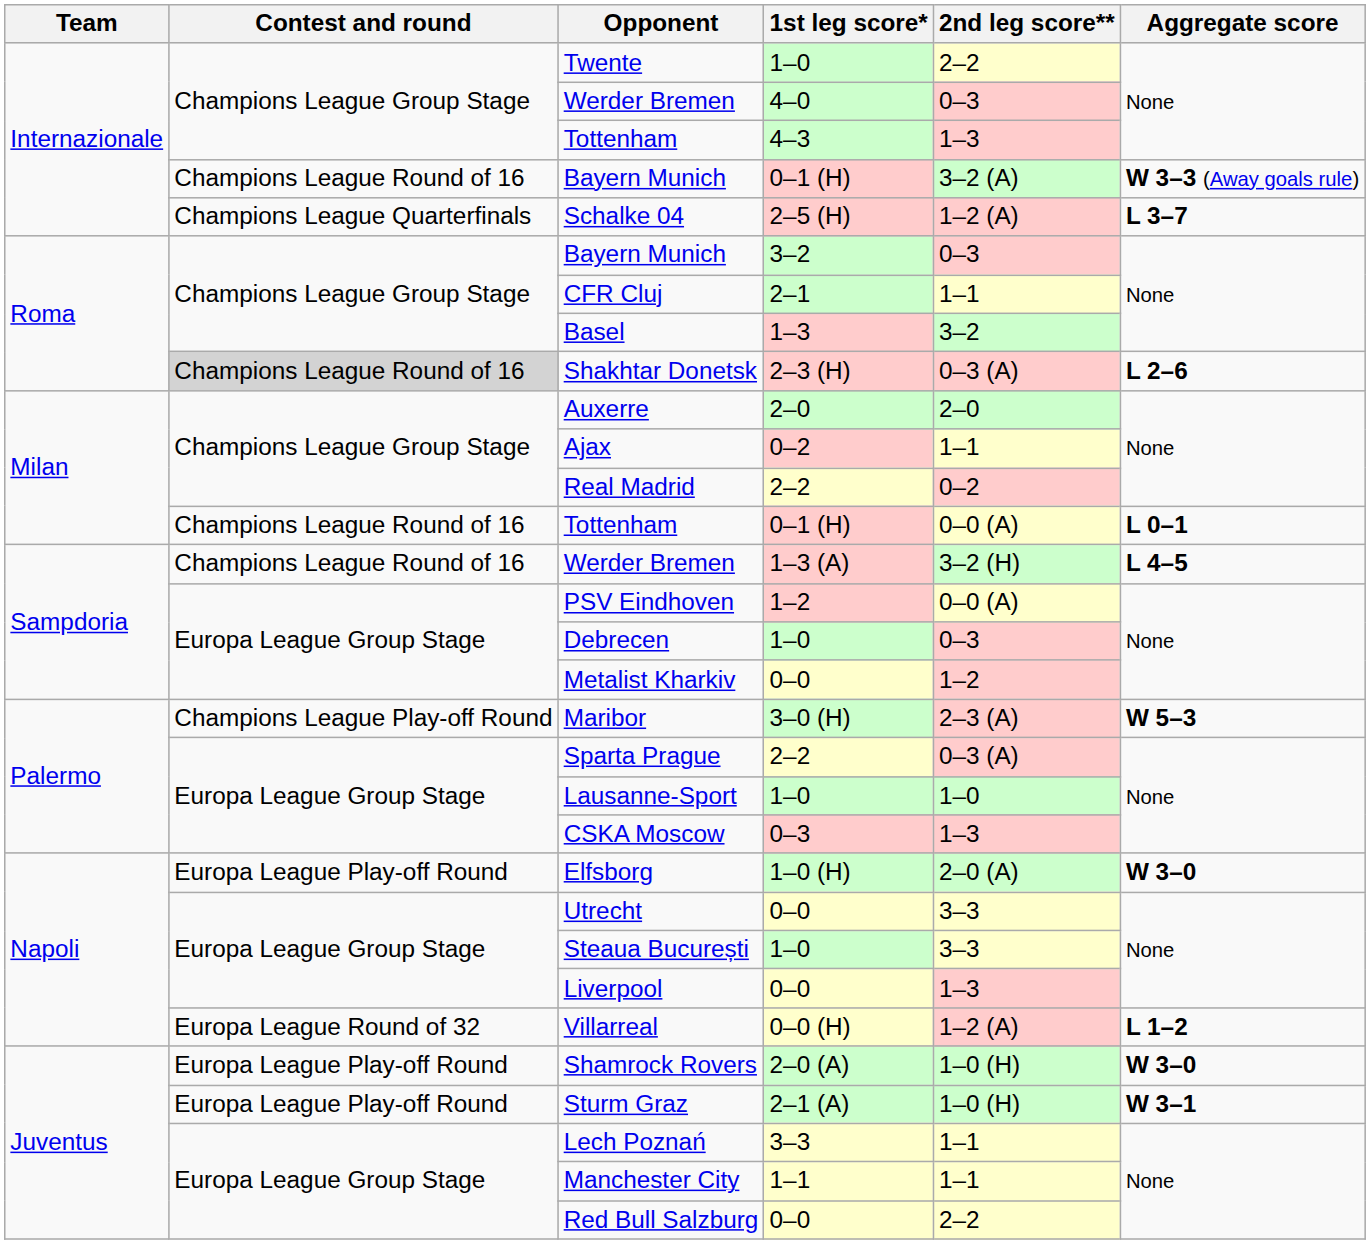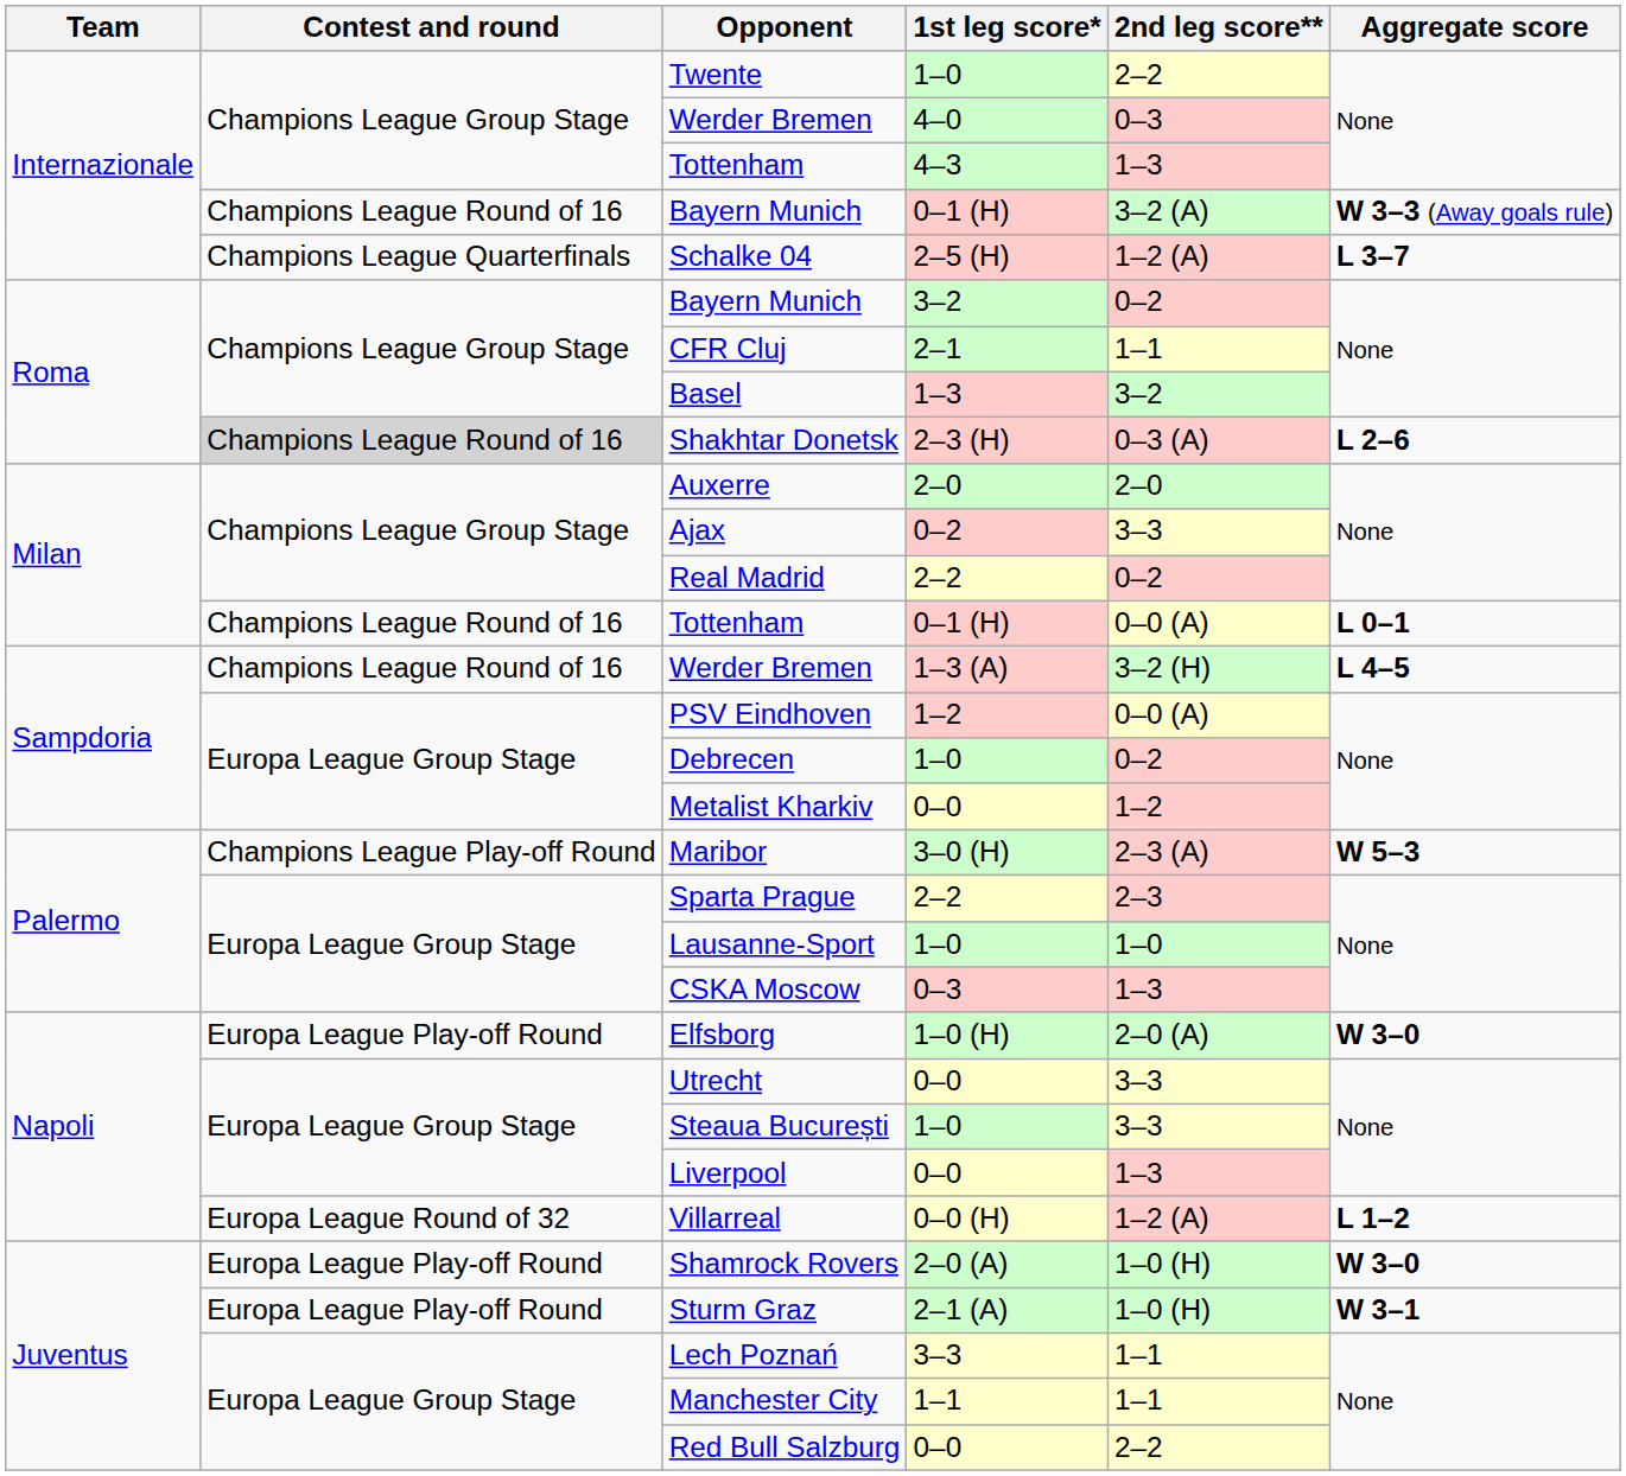 <table class="wikitable">
 <tr>
 <th>Team</th>
 <th>Contest and round</th>
 <th>Opponent</th>
 <th>1st leg score*</th>
 <th>2nd leg score**</th>
 <th>Aggregate score</th>
 </tr>
 <tr>
 <td rowspan=5><a href='#'>Internazionale</a></td>
 <td rowspan=3>Champions League Group Stage</td>
 <td> <a href='#'>Twente</a></td>
 <td style="background: #CCFFCC;">1–0</td>
 <td style="background: #FFFFCC;">2–2</td>
 <td rowspan=3><small>None</small></td>
 </tr>
 <tr>
 <td> <a href='#'>Werder Bremen</a></td>
 <td style="background: #CCFFCC;">4–0</td>
 <td style="background: #FFCCCC;">0–3</td>
 </tr>
 <tr>
 <td> <a href='#'>Tottenham</a></td>
 <td style="background: #CCFFCC;">4–3</td>
 <td style="background: #FFCCCC;">1–3</td>
 </tr>
 <tr>
 <td>Champions League Round of 16</td>
 <td> <a href='#'>Bayern Munich</a></td>
 <td style="background: #FFCCCC;">0–1 (H)</td>
 <td style="background: #CCFFCC;">3–2 (A)</td>
 <td><strong>W 3–3</strong> <small>(<a href='#'>Away goals rule</a>)</small></td>
 </tr>
 <tr>
 <td>Champions League Quarterfinals</td>
 <td> <a href='#'>Schalke 04</a></td>
 <td style="background: #FFCCCC;">2–5 (H)</td>
 <td style="background: #FFCCCC;">1–2 (A)</td>
 <td><strong>L 3–7</strong></td>
 </tr>
 <tr>
 <td rowspan=4><a href='#'>Roma</a></td>
 <td rowspan=3>Champions League Group Stage</td>
 <td> <a href='#'>Bayern Munich</a></td>
 <td style="background: #CCFFCC;">3–2</td>
-<td style="background: #FFCCCC;">0–3</td>
+<td style="background: #FFCCCC;">0–2</td>
 <td rowspan=3><small>None</small></td>
 </tr>
 <tr>
 <td> <a href='#'>CFR Cluj</a></td>
 <td style="background: #CCFFCC;">2–1</td>
 <td style="background: #FFFFCC;">1–1</td>
 </tr>
 <tr>
 <td> <a href='#'>Basel</a></td>
 <td style="background: #FFCCCC;">1–3</td>
 <td style="background: #CCFFCC;">3–2</td>
 </tr>
 <tr>
 <td style="background: lightgrey;">Champions League Round of 16</td>
 <td> <a href='#'>Shakhtar Donetsk</a></td>
 <td style="background: #FFCCCC;">2–3 (H)</td>
 <td style="background: #FFCCCC;">0–3 (A)</td>
 <td><strong>L 2–6</strong></td>
 </tr>
 <tr>
 <td rowspan=4><a href='#'>Milan</a></td>
 <td rowspan=3>Champions League Group Stage</td>
 <td> <a href='#'>Auxerre</a></td>
 <td style="background: #CCFFCC;">2–0</td>
 <td style="background: #CCFFCC;">2–0</td>
 <td rowspan=3><small>None</small></td>
 </tr>
 <tr>
 <td> <a href='#'>Ajax</a></td>
 <td style="background: #FFCCCC;">0–2</td>
-<td style="background: #FFFFCC;">1–1</td>
+<td style="background: #FFFFCC;">3–3</td>
 </tr>
 <tr>
 <td> <a href='#'>Real Madrid</a></td>
 <td style="background: #FFFFCC;">2–2</td>
 <td style="background: #FFCCCC;">0–2</td>
 </tr>
 <tr>
 <td>Champions League Round of 16</td>
 <td> <a href='#'>Tottenham</a></td>
 <td style="background: #FFCCCC;">0–1 (H)</td>
 <td style="background: #FFFFCC;">0–0 (A)</td>
 <td><strong>L 0–1</strong></td>
 </tr>
 <tr>
 <td rowspan=4><a href='#'>Sampdoria</a></td>
 <td>Champions League Round of 16</td>
 <td> <a href='#'>Werder Bremen</a></td>
 <td style="background: #FFCCCC;">1–3 (A)</td>
 <td style="background: #CCFFCC;">3–2 (H)</td>
 <td><strong>L 4–5</strong></td>
 </tr>
 <tr>
 <td rowspan=3>Europa League Group Stage</td>
 <td> <a href='#'>PSV Eindhoven</a></td>
 <td style="background: #FFCCCC;">1–2</td>
 <td style="background: #FFFFCC;">0–0 (A)</td>
 <td rowspan=3><small>None</small></td>
 </tr>
 <tr>
 <td> <a href='#'>Debrecen</a></td>
 <td style="background: #CCFFCC;">1–0</td>
-<td style="background: #FFCCCC;">0–3</td>
+<td style="background: #FFCCCC;">0–2</td>
 </tr>
 <tr>
 <td> <a href='#'>Metalist Kharkiv</a></td>
 <td style="background: #FFFFCC;">0–0</td>
 <td style="background: #FFCCCC;">1–2</td>
 </tr>
 <tr>
 <td rowspan=4><a href='#'>Palermo</a></td>
 <td>Champions League Play-off Round</td>
 <td> <a href='#'>Maribor</a></td>
 <td style="background: #CCFFCC;">3–0 (H)</td>
 <td style="background: #FFCCCC;">2–3 (A)</td>
 <td><strong>W 5–3</strong></td>
 </tr>
 <tr>
 <td rowspan=3>Europa League Group Stage</td>
 <td> <a href='#'>Sparta Prague</a></td>
 <td style="background: #FFFFCC;">2–2</td>
-<td style="background: #FFCCCC;">0–3 (A)</td>
+<td style="background: #FFCCCC;">2–3</td>
 <td rowspan=3><small>None</small></td>
 </tr>
 <tr>
 <td> <a href='#'>Lausanne-Sport</a></td>
 <td style="background: #CCFFCC;">1–0</td>
 <td style="background: #CCFFCC;">1–0</td>
 </tr>
 <tr>
 <td> <a href='#'>CSKA Moscow</a></td>
 <td style="background: #FFCCCC;">0–3</td>
 <td style="background: #FFCCCC;">1–3</td>
 </tr>
 <tr>
 <td rowspan=5><a href='#'>Napoli</a></td>
 <td>Europa League Play-off Round</td>
 <td> <a href='#'>Elfsborg</a></td>
 <td style="background: #CCFFCC;">1–0 (H)</td>
 <td style="background: #CCFFCC;">2–0 (A)</td>
 <td><strong>W 3–0</strong></td>
 </tr>
 <tr>
 <td rowspan=3>Europa League Group Stage</td>
 <td> <a href='#'>Utrecht</a></td>
 <td style="background: #FFFFCC;">0–0</td>
 <td style="background: #FFFFCC;">3–3</td>
 <td rowspan=3><small>None</small></td>
 </tr>
 <tr>
 <td> <a href='#'>Steaua București</a></td>
 <td style="background: #CCFFCC;">1–0</td>
 <td style="background: #FFFFCC;">3–3</td>
 </tr>
 <tr>
 <td> <a href='#'>Liverpool</a></td>
 <td style="background: #FFFFCC;">0–0</td>
 <td style="background: #FFCCCC;">1–3</td>
 </tr>
 <tr>
 <td>Europa League Round of 32</td>
 <td> <a href='#'>Villarreal</a></td>
 <td style="background: #FFFFCC;">0–0 (H)</td>
 <td style="background: #FFCCCC;">1–2 (A)</td>
 <td><strong>L 1–2</strong></td>
 </tr>
 <tr>
 <td rowspan=5><a href='#'>Juventus</a></td>
 <td>Europa League Play-off Round</td>
 <td> <a href='#'>Shamrock Rovers</a></td>
 <td style="background: #CCFFCC;">2–0 (A)</td>
 <td style="background: #CCFFCC;">1–0 (H)</td>
 <td><strong>W 3–0</strong></td>
 </tr>
 <tr>
 <td>Europa League Play-off Round</td>
 <td> <a href='#'>Sturm Graz</a></td>
 <td style="background: #CCFFCC;">2–1 (A)</td>
 <td style="background: #CCFFCC;">1–0 (H)</td>
 <td><strong>W 3–1</strong></td>
 </tr>
 <tr>
 <td rowspan=3>Europa League Group Stage</td>
 <td> <a href='#'>Lech Poznań</a></td>
 <td style="background: #FFFFCC;">3–3</td>
 <td style="background: #FFFFCC;">1–1</td>
 <td rowspan=3><small>None</small></td>
 </tr>
 <tr>
 <td> <a href='#'>Manchester City</a></td>
 <td style="background: #FFFFCC;">1–1</td>
 <td style="background: #FFFFCC;">1–1</td>
 </tr>
 <tr>
 <td> <a href='#'>Red Bull Salzburg</a></td>
 <td style="background: #FFFFCC;">0–0</td>
 <td style="background: #FFFFCC;">2–2</td>
 </tr>
 </table>
